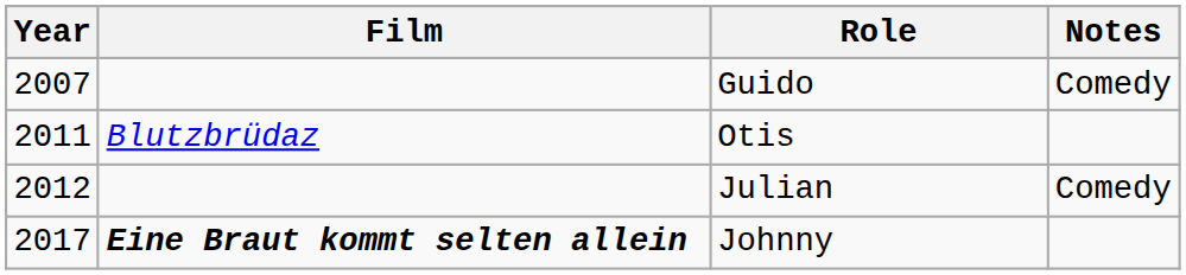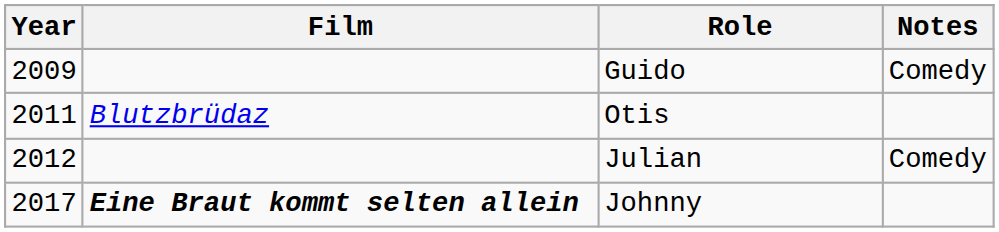 <table class="wikitable">
 <tr style="background:#b0c4de; text-align:center;">
 <th>Year</th>
 <th style="width:240px;">Film</th>
 <th style="width:130px;">Role</th>
 <th>Notes</th>
 </tr>
 <tr>
-<td>2007</td>
+<td>2009</td>
 <td><em></em></td>
 <td>Guido</td>
 <td>Comedy</td>
 </tr>
 <tr>
 <td>2011</td>
 <td><em><a href='#'>Blutzbrüdaz</a></em></td>
 <td>Otis</td>
 <td></td>
 </tr>
 <tr>
 <td>2012</td>
 <td><em></em></td>
 <td>Julian</td>
 <td>Comedy</td>
 </tr>
 <tr>
 <td>2017</td>
 <td><strong><em>Eine Braut kommt selten allein</em></strong></td>
 <td>Johnny</td>
 <td></td>
 </tr>
 </table>
